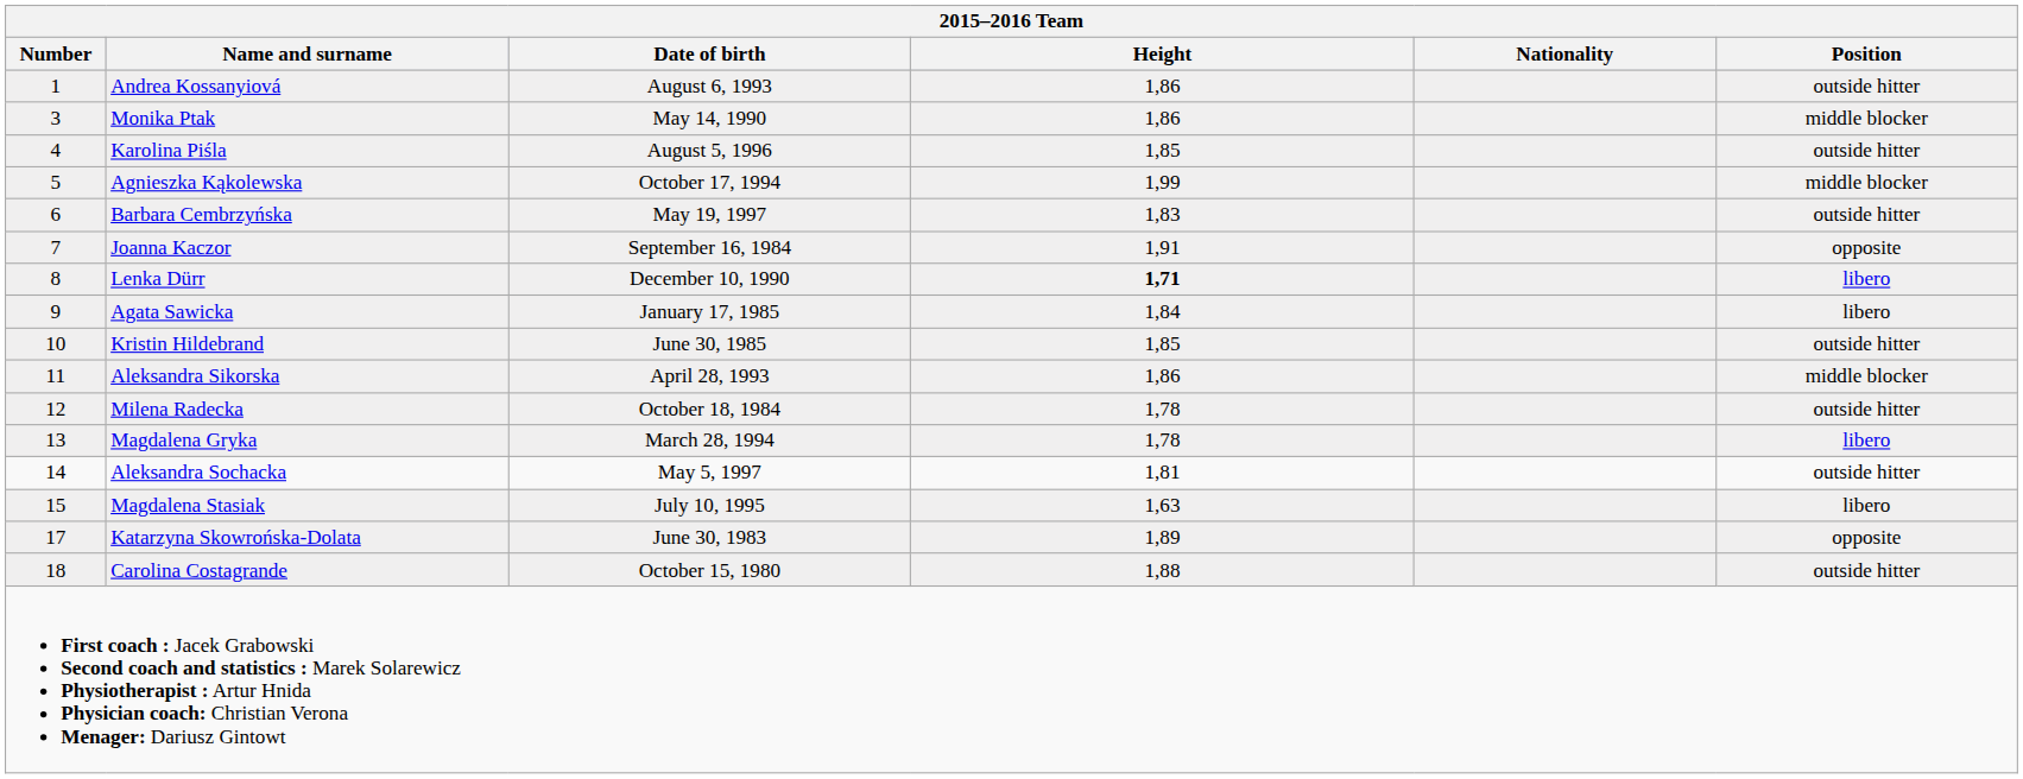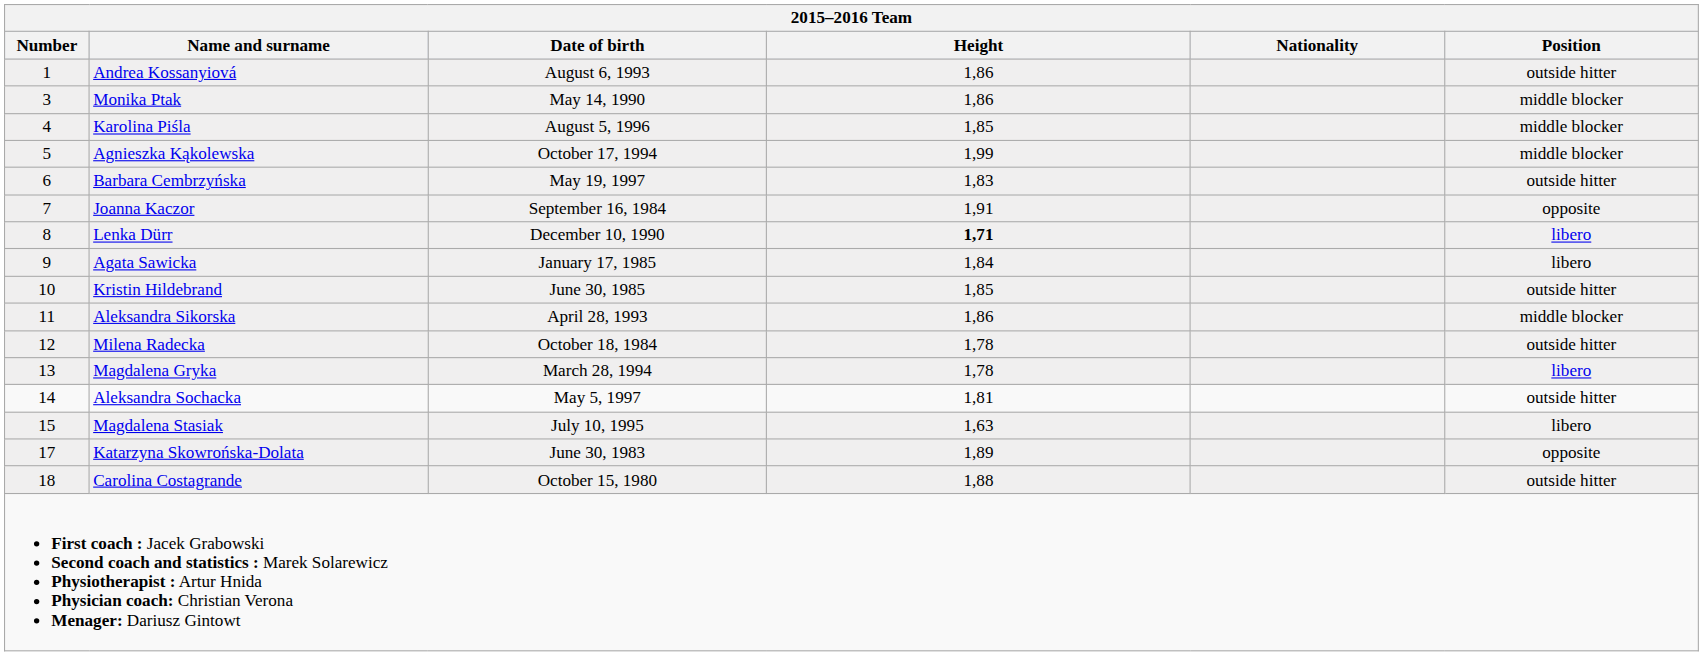 <table class="wikitable collapsible collapsed" style="width:100%;">
 <tr>
 <th colspan=6><strong>2015–2016 Team</strong></th>
 </tr>
 <tr align="center" bgcolor=#B0C4DE>
 <th width="5%">Number</th>
 <th width="20%">Name and surname</th>
 <th width="20%">Date of birth</th>
 <th width="10">Height</th>
 <th width="15%">Nationality</th>
 <th width="15%">Position</th>
 </tr>
 <tr --- style="background:#f0efef">
 <td align="center">1</td>
 <td><a href='#'>Andrea Kossanyiová</a></td>
 <td align="center">August 6, 1993</td>
 <td align="center">1,86</td>
 <td></td>
 <td align="center">outside hitter</td>
 </tr>
 <tr --- style="background:#f0efef">
 <td align="center">3</td>
 <td><a href='#'>Monika Ptak</a></td>
 <td align="center">May 14, 1990</td>
 <td align="center">1,86</td>
 <td></td>
 <td align="center">middle blocker</td>
 </tr>
 <tr --- style="background:#f0efef">
 <td align="center">4</td>
 <td><a href='#'>Karolina Piśla</a></td>
 <td align="center">August 5, 1996</td>
 <td align="center">1,85</td>
 <td></td>
-<td align="center">outside hitter</td>
+<td align="center">middle blocker</td>
 </tr>
 <tr --- style="background:#f0efef">
 <td align="center">5</td>
 <td><a href='#'>Agnieszka Kąkolewska</a></td>
 <td align="center">October 17, 1994</td>
 <td align="center">1,99</td>
 <td></td>
 <td align="center">middle blocker</td>
 </tr>
 <tr --- style="background:#f0efef">
 <td align="center">6</td>
 <td><a href='#'>Barbara Cembrzyńska</a></td>
 <td align="center">May 19, 1997</td>
 <td align="center">1,83</td>
 <td></td>
 <td align="center">outside hitter</td>
 </tr>
 <tr --- style="background:#f0efef">
 <td align="center">7</td>
 <td><a href='#'>Joanna Kaczor</a></td>
 <td align="center">September 16, 1984</td>
 <td align="center">1,91</td>
 <td></td>
 <td align="center">opposite</td>
 </tr>
 <tr --- style="background:#f0efef">
 <td align="center">8</td>
 <td><a href='#'>Lenka Dürr</a></td>
 <td align="center">December 10, 1990</td>
 <td align="center"><strong>1,71</strong></td>
 <td></td>
 <td align="center"><a href='#'>libero</a></td>
 </tr>
 <tr --- style="background:#f0efef">
 <td align="center">9</td>
 <td><a href='#'>Agata Sawicka</a></td>
 <td align="center">January 17, 1985</td>
 <td align="center">1,84</td>
 <td></td>
 <td align="center">libero</td>
 </tr>
 <tr --- style="background:#f0efef">
 <td align="center">10</td>
 <td><a href='#'>Kristin Hildebrand</a></td>
 <td align="center">June 30, 1985</td>
 <td align="center">1,85</td>
 <td></td>
 <td align="center">outside hitter</td>
 </tr>
 <tr --- style="background:#f0efef">
 <td align="center">11</td>
 <td><a href='#'>Aleksandra Sikorska</a></td>
 <td align="center">April 28, 1993</td>
 <td align="center">1,86</td>
 <td></td>
 <td align="center">middle blocker</td>
 </tr>
 <tr --- style="background:#f0efef">
 <td align="center">12</td>
 <td><a href='#'>Milena Radecka</a></td>
 <td align="center">October 18, 1984</td>
 <td align="center">1,78</td>
 <td></td>
 <td align="center">outside hitter</td>
 </tr>
 <tr --- style="background:#f0efef">
 <td align="center">13</td>
 <td><a href='#'>Magdalena Gryka</a></td>
 <td align="center">March 28, 1994</td>
 <td align="center">1,78</td>
 <td></td>
 <td align="center"><a href='#'>libero</a></td>
 </tr>
 <tr ---style="background:#f0efef">
 <td align="center">14</td>
 <td><a href='#'>Aleksandra Sochacka</a></td>
 <td align="center">May 5, 1997</td>
 <td align="center">1,81</td>
 <td></td>
 <td align="center">outside hitter</td>
 </tr>
 <tr --- style="background:#f0efef">
 <td align="center">15</td>
 <td><a href='#'>Magdalena Stasiak</a></td>
 <td align="center">July 10, 1995</td>
 <td align="center">1,63</td>
 <td></td>
 <td align="center">libero</td>
 </tr>
 <tr --- style="background:#f0efef">
 <td align="center">17</td>
 <td><a href='#'>Katarzyna Skowrońska-Dolata</a></td>
 <td align="center">June 30, 1983</td>
 <td align="center">1,89</td>
 <td></td>
 <td align="center">opposite</td>
 </tr>
 <tr --- style="background:#f0efef">
 <td align="center">18</td>
 <td><a href='#'>Carolina Costagrande</a></td>
 <td align="center">October 15, 1980</td>
 <td align="center">1,88</td>
 <td></td>
 <td align="center">outside hitter</td>
 </tr>
 <tr>
 <td colspan=6><br><ul><li><strong>First coach :</strong>   Jacek Grabowski</li><li><strong>Second coach and statistics :</strong>  Marek Solarewicz</li><li><strong>Physiotherapist :</strong>  Artur Hnida</li><li><strong>Physician coach:</strong>  Christian Verona</li><li><strong>Menager:</strong>  Dariusz Gintowt</li></ul></td>
 </tr>
 </table>
